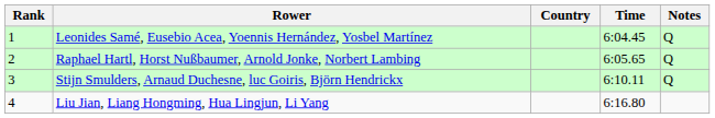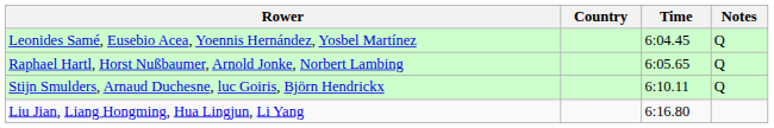 <table class="wikitable sortable" width=65%>
 <tr>
-<th>Rank</th>
 <th>Rower</th>
 <th>Country</th>
 <th>Time</th>
 <th>Notes</th>
 </tr>
 <tr bgcolor=ccffcc>
-<td>1</td>
 <td><a href='#'>Leonides Samé</a>, <a href='#'>Eusebio Acea</a>, <a href='#'>Yoennis Hernández</a>, <a href='#'>Yosbel Martínez</a></td>
 <td></td>
 <td>6:04.45</td>
 <td>Q</td>
 </tr>
 <tr bgcolor=ccffcc>
-<td>2</td>
 <td><a href='#'>Raphael Hartl</a>, <a href='#'>Horst Nußbaumer</a>, <a href='#'>Arnold Jonke</a>, <a href='#'>Norbert Lambing</a></td>
 <td></td>
 <td>6:05.65</td>
 <td>Q</td>
 </tr>
 <tr bgcolor=ccffcc>
-<td>3</td>
 <td><a href='#'>Stijn Smulders</a>, <a href='#'>Arnaud Duchesne</a>, <a href='#'>luc Goiris</a>, <a href='#'>Björn Hendrickx</a></td>
 <td></td>
 <td>6:10.11</td>
 <td>Q</td>
 </tr>
 <tr>
-<td>4</td>
 <td><a href='#'>Liu Jian</a>, <a href='#'>Liang Hongming</a>, <a href='#'>Hua Lingjun</a>, <a href='#'>Li Yang</a></td>
 <td></td>
 <td>6:16.80</td>
 <td></td>
 </tr>
 </table>
